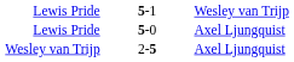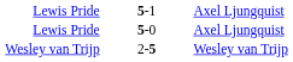 <table style="text-align:center">
 <tr>
 <th width=223></th>
 <th width=100></th>
 <th width=223></th>
 </tr>
 <tr>
 <td align=right><a href='#'>Lewis Pride</a> </td>
 <td><strong>5</strong>-1</td>
-<td align=left> <a href='#'>Wesley van Trijp</a></td>
+<td align=left> <a href='#'>Axel Ljungquist</a></td>
 </tr>
 <tr>
 <td align=right><a href='#'>Lewis Pride</a> </td>
 <td><strong>5</strong>-0</td>
 <td align=left> <a href='#'>Axel Ljungquist</a></td>
 </tr>
 <tr>
 <td align=right><a href='#'>Wesley van Trijp</a> </td>
 <td>2-<strong>5</strong></td>
-<td align=left> <a href='#'>Axel Ljungquist</a></td>
+<td align=left> <a href='#'>Wesley van Trijp</a></td>
 </tr>
 </table>
